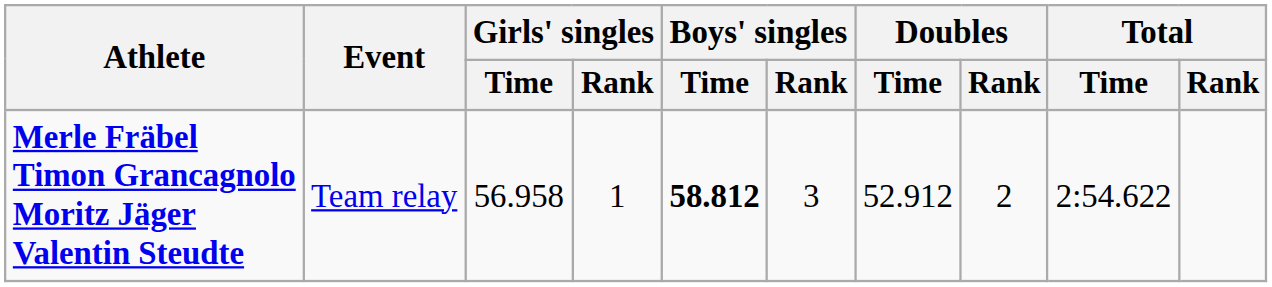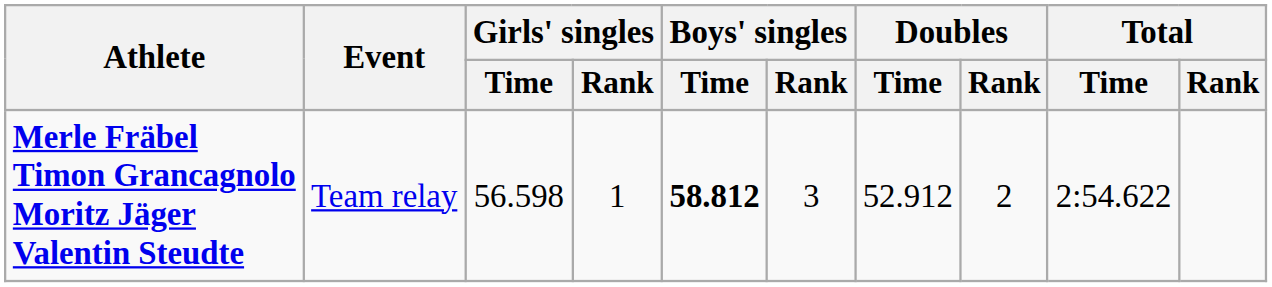 <table class="wikitable" style="font-size:90%">
 <tr>
 <th rowspan="2">Athlete</th>
 <th rowspan="2">Event</th>
 <th colspan=2>Girls' singles</th>
 <th colspan=2>Boys' singles</th>
 <th colspan=2>Doubles</th>
 <th colspan=2>Total</th>
 </tr>
 <tr style="font-size:95%">
 <th>Time</th>
 <th>Rank</th>
 <th>Time</th>
 <th>Rank</th>
 <th>Time</th>
 <th>Rank</th>
 <th>Time</th>
 <th>Rank</th>
 </tr>
 <tr align=center>
 <td align=left><strong><a href='#'>Merle Fräbel</a><br><a href='#'>Timon Grancagnolo</a><br><a href='#'>Moritz Jäger</a><br><a href='#'>Valentin Steudte</a></strong></td>
 <td align=left><a href='#'>Team relay</a></td>
-<td>56.958</td>
+<td>56.598</td>
 <td>1</td>
 <td><strong>58.812</strong></td>
 <td>3</td>
 <td>52.912</td>
 <td>2</td>
 <td>2:54.622</td>
 <td></td>
 </tr>
 </table>
